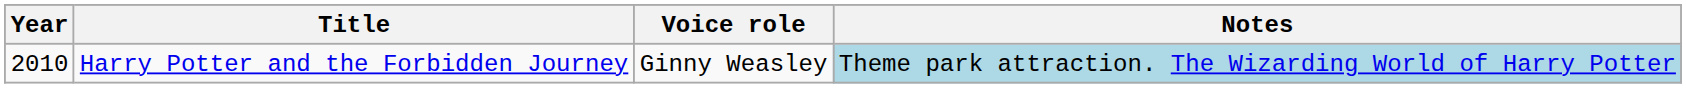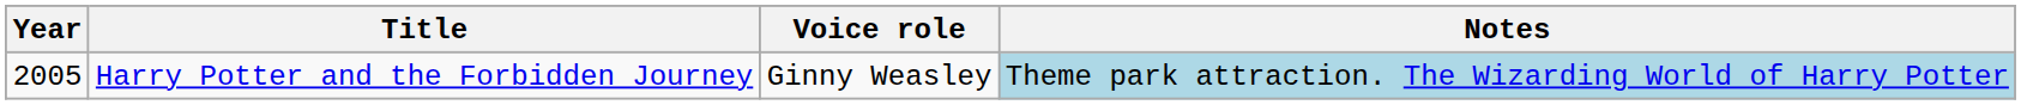 <table class="wikitable sortable">
 <tr>
 <th>Year</th>
 <th>Title</th>
 <th>Voice role</th>
 <th>Notes</th>
 </tr>
 <tr>
-<td>2010</td>
+<td>2005</td>
 <td><a href='#'>Harry Potter and the Forbidden Journey</a></td>
 <td>Ginny Weasley</td>
 <td style="background: lightblue;">Theme park attraction. <a href='#'>The Wizarding World of Harry Potter</a></td>
 </tr>
 </table>
